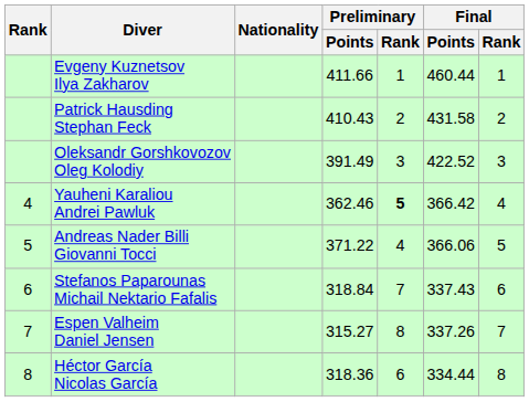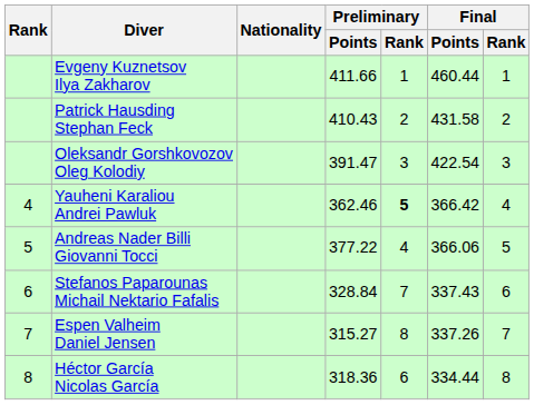 <table class="wikitable sortable" style="text-align:center">
 <tr>
 <th rowspan=2>Rank</th>
 <th rowspan=2>Diver</th>
 <th rowspan=2>Nationality</th>
 <th colspan="2">Preliminary</th>
 <th colspan="2">Final</th>
 </tr>
 <tr>
 <th>Points</th>
 <th>Rank</th>
 <th>Points</th>
 <th>Rank</th>
 </tr>
 <tr bgcolor=ccffcc>
 <td></td>
 <td align=left><a href='#'>Evgeny Kuznetsov</a><br><a href='#'>Ilya Zakharov</a></td>
 <td align=left></td>
 <td>411.66</td>
 <td>1</td>
 <td>460.44</td>
 <td>1</td>
 </tr>
 <tr bgcolor=ccffcc>
 <td></td>
 <td align=left><a href='#'>Patrick Hausding</a><br><a href='#'>Stephan Feck</a></td>
 <td align=left></td>
 <td>410.43</td>
 <td>2</td>
 <td>431.58</td>
 <td>2</td>
 </tr>
 <tr bgcolor=ccffcc>
 <td></td>
 <td align=left><a href='#'>Oleksandr Gorshkovozov</a><br><a href='#'>Oleg Kolodiy</a></td>
 <td align=left></td>
-<td>391.49</td>
+<td>391.47</td>
 <td>3</td>
-<td>422.52</td>
+<td>422.54</td>
 <td>3</td>
 </tr>
 <tr bgcolor=ccffcc>
 <td>4</td>
 <td align=left><a href='#'>Yauheni Karaliou</a><br><a href='#'>Andrei Pawluk</a></td>
 <td align=left></td>
 <td>362.46</td>
 <td><strong>5</strong></td>
 <td>366.42</td>
 <td>4</td>
 </tr>
 <tr bgcolor=ccffcc>
 <td>5</td>
 <td align=left><a href='#'>Andreas Nader Billi</a><br><a href='#'>Giovanni Tocci</a></td>
 <td align=left></td>
-<td>371.22</td>
+<td>377.22</td>
 <td>4</td>
 <td>366.06</td>
 <td>5</td>
 </tr>
 <tr bgcolor=ccffcc>
 <td>6</td>
 <td align=left><a href='#'>Stefanos Paparounas</a><br><a href='#'>Michail Nektario Fafalis</a></td>
 <td align=left></td>
-<td>318.84</td>
+<td>328.84</td>
 <td>7</td>
 <td>337.43</td>
 <td>6</td>
 </tr>
 <tr bgcolor=ccffcc>
 <td>7</td>
 <td align=left><a href='#'>Espen Valheim</a><br><a href='#'>Daniel Jensen</a></td>
 <td align=left></td>
 <td>315.27</td>
 <td>8</td>
 <td>337.26</td>
 <td>7</td>
 </tr>
 <tr bgcolor=ccffcc>
 <td>8</td>
 <td align=left><a href='#'>Héctor García</a><br><a href='#'>Nicolas García</a></td>
 <td align=left></td>
 <td>318.36</td>
 <td>6</td>
 <td>334.44</td>
 <td>8</td>
 </tr>
 </table>
